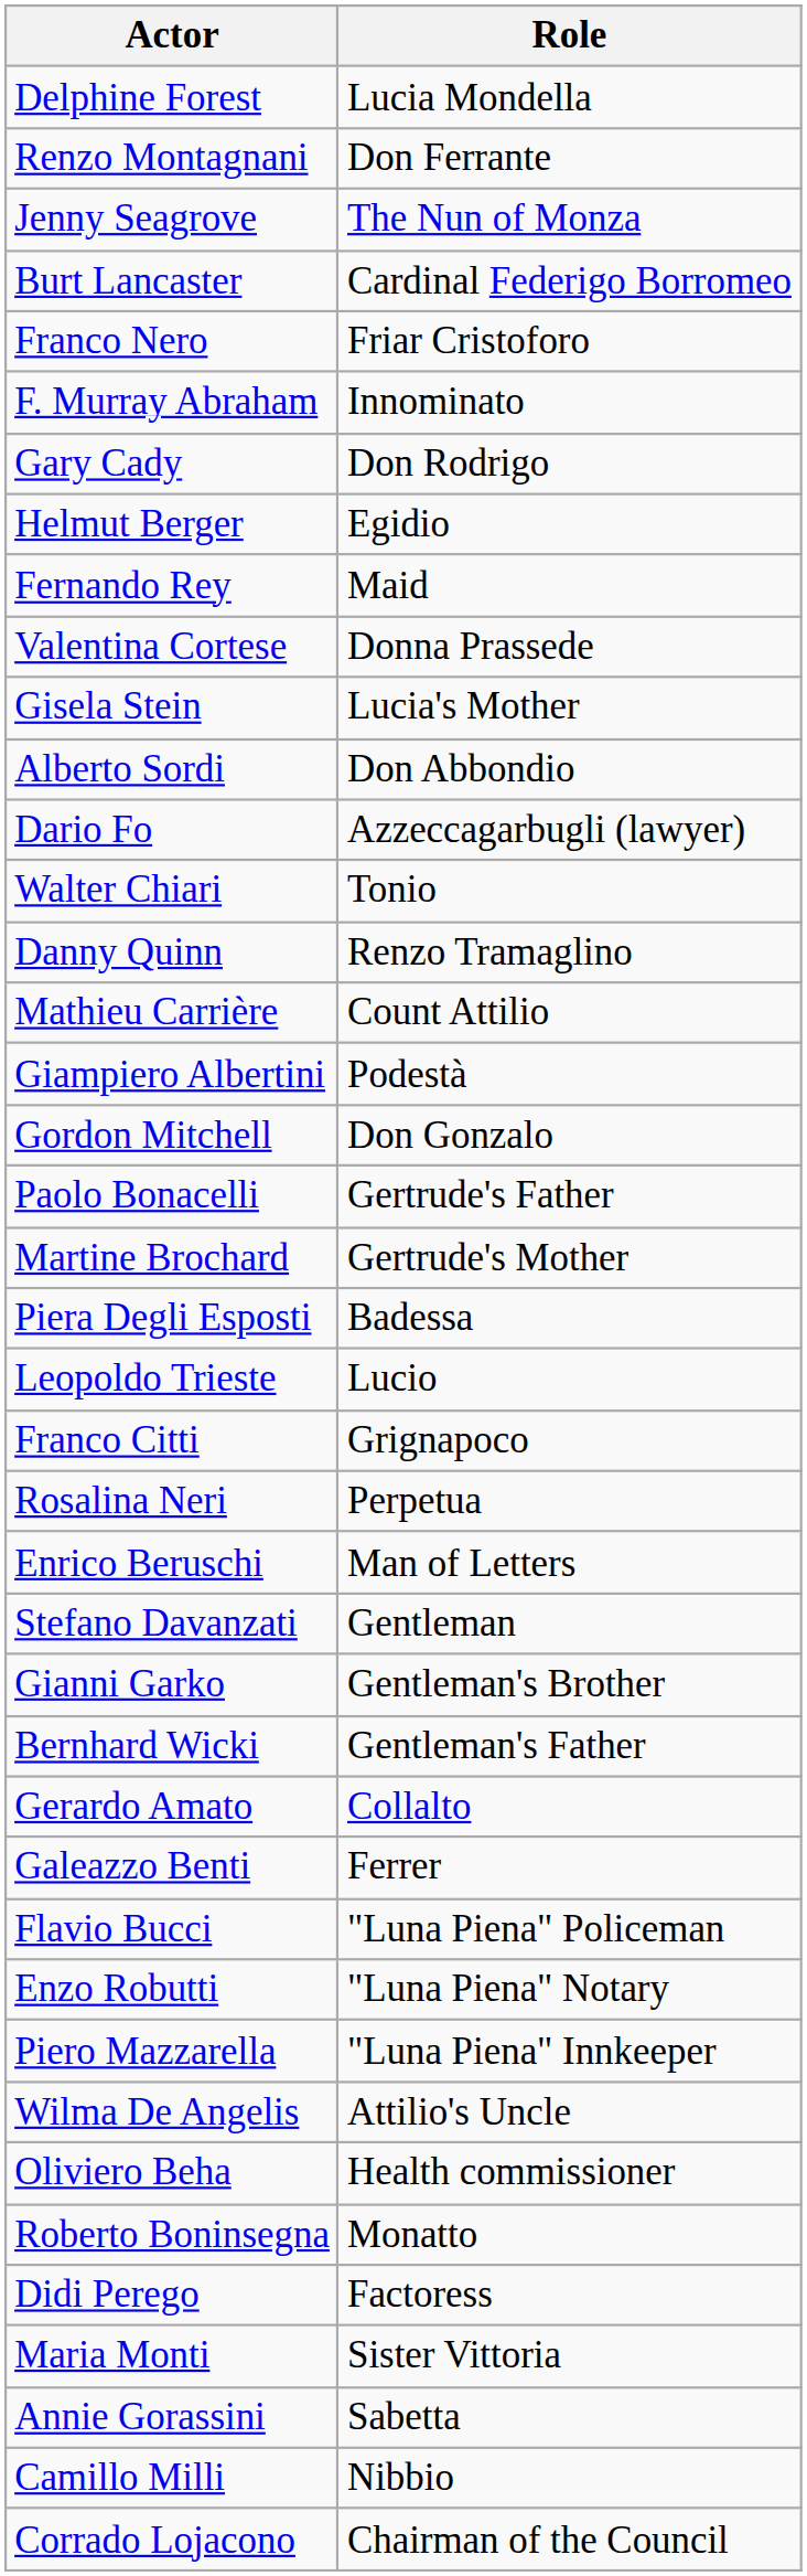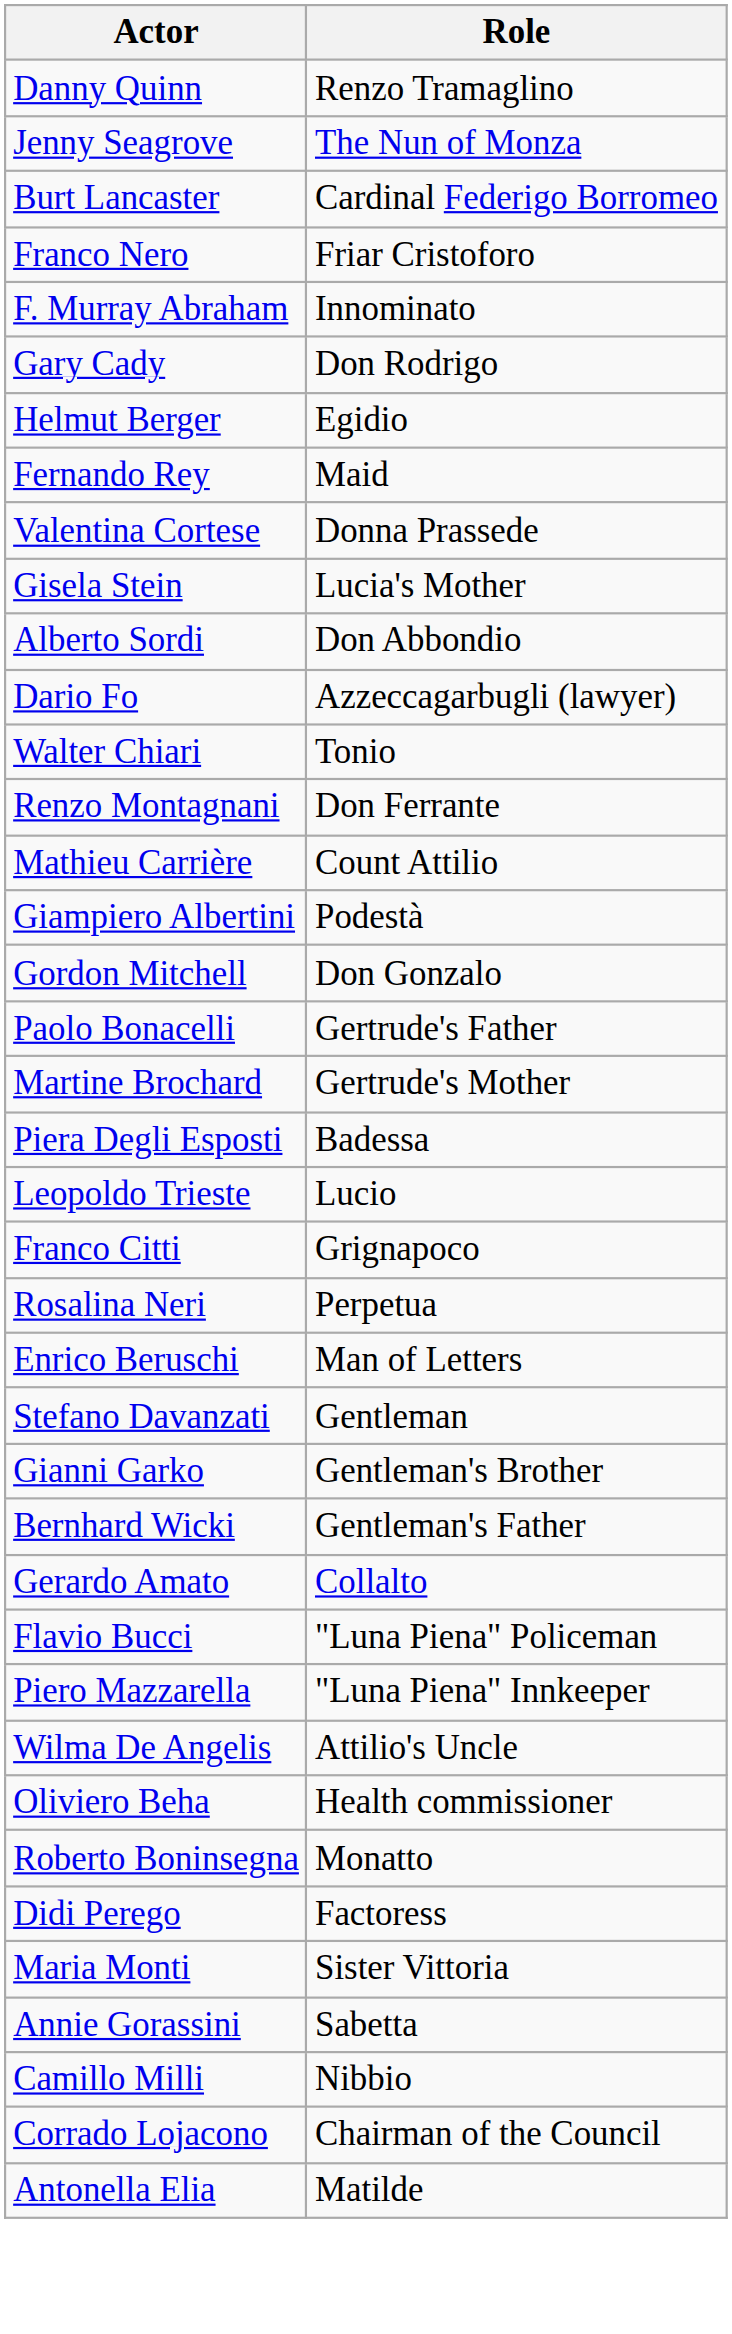 <table class="wikitable">
 <tr>
 <th>Actor</th>
 <th>Role</th>
 </tr>
 <tr>
-<td><a href='#'>Delphine Forest</a></td>
-<td>Lucia Mondella</td>
-</tr>
-<tr>
-<td><a href='#'>Renzo Montagnani</a></td>
-<td>Don Ferrante</td>
+<td><a href='#'>Danny Quinn</a></td>
+<td>Renzo Tramaglino</td>
 </tr>
 <tr>
 <td><a href='#'>Jenny Seagrove</a></td>
 <td><a href='#'>The Nun of Monza</a></td>
 </tr>
 <tr>
 <td><a href='#'>Burt Lancaster</a></td>
 <td>Cardinal <a href='#'>Federigo Borromeo</a></td>
 </tr>
 <tr>
 <td><a href='#'>Franco Nero</a></td>
 <td>Friar Cristoforo</td>
 </tr>
 <tr>
 <td><a href='#'>F. Murray Abraham</a></td>
 <td>Innominato</td>
 </tr>
 <tr>
 <td><a href='#'>Gary Cady</a></td>
 <td>Don Rodrigo</td>
 </tr>
 <tr>
 <td><a href='#'>Helmut Berger</a></td>
 <td>Egidio</td>
 </tr>
 <tr>
 <td><a href='#'>Fernando Rey</a></td>
 <td>Maid</td>
 </tr>
 <tr>
 <td><a href='#'>Valentina Cortese</a></td>
 <td>Donna Prassede</td>
 </tr>
 <tr>
 <td><a href='#'>Gisela Stein</a></td>
 <td>Lucia's Mother</td>
 </tr>
 <tr>
 <td><a href='#'>Alberto Sordi</a></td>
 <td>Don Abbondio</td>
 </tr>
 <tr>
 <td><a href='#'>Dario Fo</a></td>
 <td>Azzeccagarbugli (lawyer)</td>
 </tr>
 <tr>
 <td><a href='#'>Walter Chiari</a></td>
 <td>Tonio</td>
 </tr>
 <tr>
-<td><a href='#'>Danny Quinn</a></td>
-<td>Renzo Tramaglino</td>
+<td><a href='#'>Renzo Montagnani</a></td>
+<td>Don Ferrante</td>
 </tr>
 <tr>
 <td><a href='#'>Mathieu Carrière</a></td>
 <td>Count Attilio</td>
 </tr>
 <tr>
 <td><a href='#'>Giampiero Albertini</a></td>
 <td>Podestà</td>
 </tr>
 <tr>
 <td><a href='#'>Gordon Mitchell</a></td>
 <td>Don Gonzalo</td>
 </tr>
 <tr>
 <td><a href='#'>Paolo Bonacelli</a></td>
 <td>Gertrude's Father</td>
 </tr>
 <tr>
 <td><a href='#'>Martine Brochard</a></td>
 <td>Gertrude's Mother</td>
 </tr>
 <tr>
 <td><a href='#'>Piera Degli Esposti</a></td>
 <td>Badessa</td>
 </tr>
 <tr>
 <td><a href='#'>Leopoldo Trieste</a></td>
 <td>Lucio</td>
 </tr>
 <tr>
 <td><a href='#'>Franco Citti</a></td>
 <td>Grignapoco</td>
 </tr>
 <tr>
 <td><a href='#'>Rosalina Neri</a></td>
 <td>Perpetua</td>
 </tr>
 <tr>
 <td><a href='#'>Enrico Beruschi</a></td>
 <td>Man of Letters</td>
 </tr>
 <tr>
 <td><a href='#'>Stefano Davanzati</a></td>
 <td>Gentleman</td>
 </tr>
 <tr>
 <td><a href='#'>Gianni Garko</a></td>
 <td>Gentleman's Brother</td>
 </tr>
 <tr>
 <td><a href='#'>Bernhard Wicki</a></td>
 <td>Gentleman's Father</td>
 </tr>
 <tr>
 <td><a href='#'>Gerardo Amato</a></td>
 <td><a href='#'>Collalto</a></td>
 </tr>
 <tr>
-<td><a href='#'>Galeazzo Benti</a></td>
-<td>Ferrer</td>
-</tr>
-<tr>
 <td><a href='#'>Flavio Bucci</a></td>
 <td>"Luna Piena" Policeman</td>
-</tr>
-<tr>
-<td><a href='#'>Enzo Robutti</a></td>
-<td>"Luna Piena" Notary</td>
 </tr>
 <tr>
 <td><a href='#'>Piero Mazzarella</a></td>
 <td>"Luna Piena" Innkeeper</td>
 </tr>
 <tr>
 <td><a href='#'>Wilma De Angelis</a></td>
 <td>Attilio's Uncle</td>
 </tr>
 <tr>
 <td><a href='#'>Oliviero Beha</a></td>
 <td>Health commissioner</td>
 </tr>
 <tr>
 <td><a href='#'>Roberto Boninsegna</a></td>
 <td>Monatto</td>
 </tr>
 <tr>
 <td><a href='#'>Didi Perego</a></td>
 <td>Factoress</td>
 </tr>
 <tr>
 <td><a href='#'>Maria Monti</a></td>
 <td>Sister Vittoria</td>
 </tr>
 <tr>
 <td><a href='#'>Annie Gorassini</a></td>
 <td>Sabetta</td>
 </tr>
 <tr>
 <td><a href='#'>Camillo Milli</a></td>
 <td>Nibbio</td>
 </tr>
 <tr>
 <td><a href='#'>Corrado Lojacono</a></td>
 <td>Chairman of the Council</td>
 </tr>
+<tr>
+<td><a href='#'>Antonella Elia</a></td>
+<td>Matilde</td>
+</tr>
 </table>
